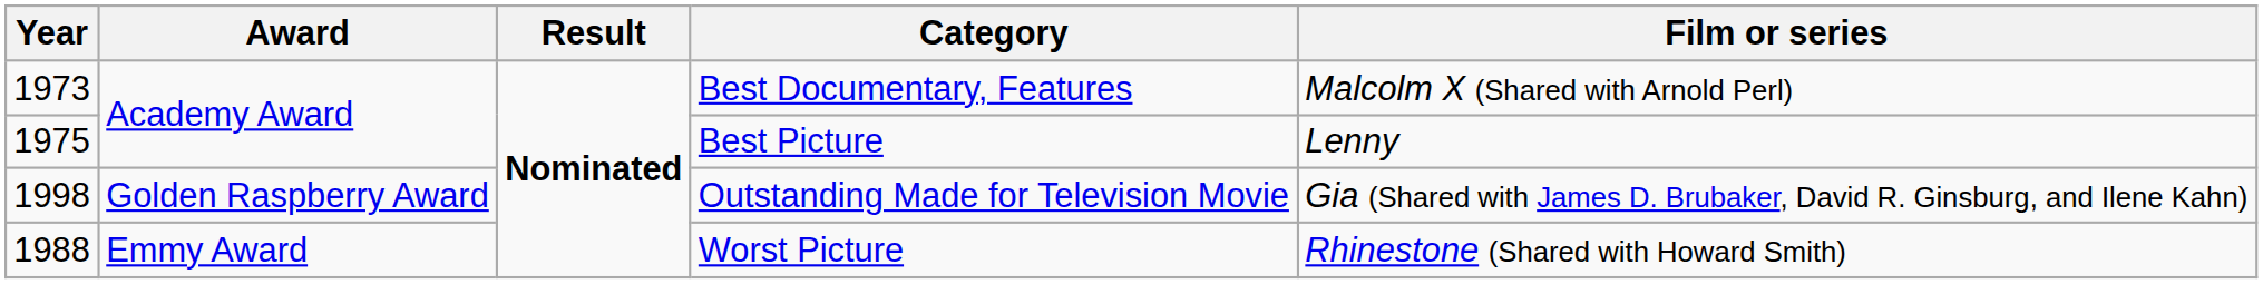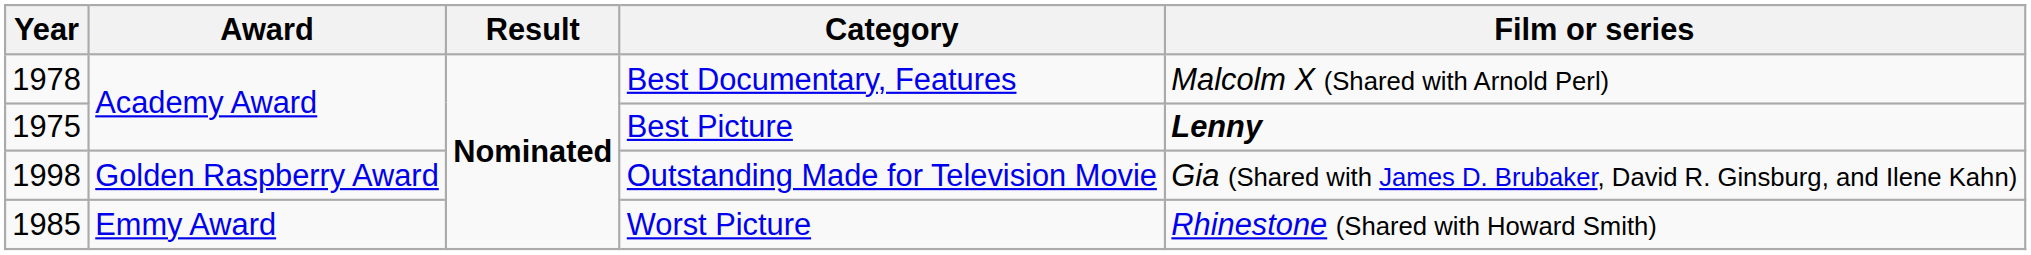 <table class="wikitable" style="font-size: 90%;">
 <tr>
 <th>Year</th>
 <th>Award</th>
 <th>Result</th>
 <th>Category</th>
 <th>Film or series</th>
 </tr>
 <tr>
-<td>1973</td>
+<td>1978</td>
 <td rowspan=2><a href='#'>Academy Award</a></td>
 <td rowspan=4><strong>Nominated</strong></td>
 <td><a href='#'>Best Documentary, Features</a></td>
 <td><em>Malcolm X</em> <small>(Shared with Arnold Perl)</small></td>
 </tr>
 <tr>
 <td>1975</td>
 <td><a href='#'>Best Picture</a></td>
-<td><em>Lenny</em></td>
+<td><strong><em>Lenny</em></strong></td>
 </tr>
 <tr>
 <td>1998</td>
 <td><a href='#'>Golden Raspberry Award</a></td>
 <td><a href='#'>Outstanding Made for Television Movie</a></td>
 <td><em>Gia</em> <small>(Shared with <a href='#'>James D. Brubaker</a>, David R. Ginsburg, and Ilene Kahn)</small></td>
 </tr>
 <tr>
-<td>1988</td>
+<td>1985</td>
 <td><a href='#'>Emmy Award</a></td>
 <td><a href='#'>Worst Picture</a></td>
 <td><em><a href='#'>Rhinestone</a></em> <small>(Shared with Howard Smith)</small></td>
 </tr>
 </table>
